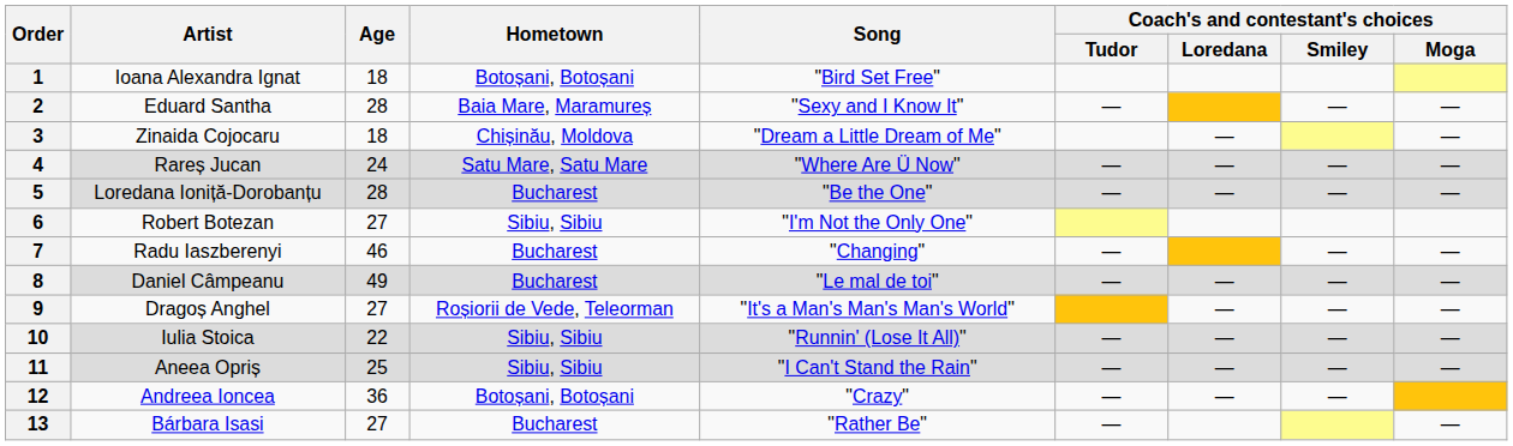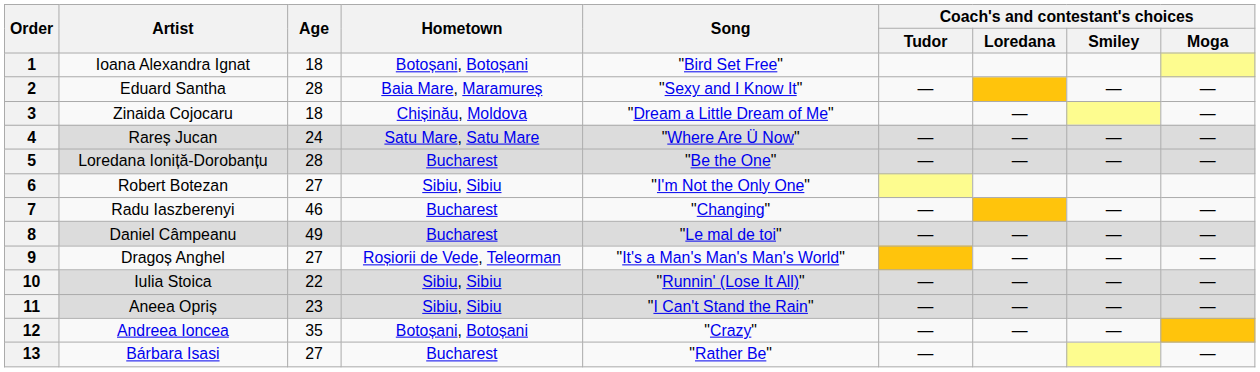 <table class="wikitable" style="text-align:center; line-height:17px; width:100%;">
 <tr>
 <th scope="col" rowspan="2" style="width:04%;">Order</th>
 <th scope="col" rowspan="2" style="width:17%;">Artist</th>
 <th scope="col" rowspan="2" style="width:04%;">Age</th>
 <th scope="col" rowspan="2" style="width:18%;">Hometown</th>
 <th scope="col" rowspan="2" style="width:22%;">Song</th>
 <th scope="col" colspan="4" style="width:24%;">Coach's and contestant's choices</th>
 </tr>
 <tr>
 <th style="width:07%;">Tudor</th>
 <th style="width:07%;">Loredana</th>
 <th style="width:07%;">Smiley</th>
 <th style="width:07%;">Moga</th>
 </tr>
 <tr>
 <th>1</th>
 <td>Ioana Alexandra Ignat</td>
 <td>18</td>
 <td><a href='#'>Botoșani</a>, <a href='#'>Botoșani</a></td>
 <td>"<a href='#'>Bird Set Free</a>"</td>
 <td></td>
 <td></td>
 <td></td>
 <td style="background:#FDFC8F;"></td>
 </tr>
 <tr>
 <th>2</th>
 <td>Eduard Santha</td>
 <td>28</td>
 <td><a href='#'>Baia Mare</a>, <a href='#'>Maramureș</a></td>
 <td>"<a href='#'>Sexy and I Know It</a>"</td>
 <td>—</td>
 <td style="background:#FFC40C;"></td>
 <td>—</td>
 <td>—</td>
 </tr>
 <tr>
 <th>3</th>
 <td>Zinaida Cojocaru</td>
 <td>18</td>
 <td><a href='#'>Chișinău</a>, <a href='#'>Moldova</a></td>
 <td>"<a href='#'>Dream a Little Dream of Me</a>"</td>
 <td></td>
 <td>—</td>
 <td style="background:#FDFC8F;"></td>
 <td>—</td>
 </tr>
 <tr style="background:#DCDCDC;">
 <th>4</th>
 <td>Rareș Jucan</td>
 <td>24</td>
 <td><a href='#'>Satu Mare</a>, <a href='#'>Satu Mare</a></td>
 <td>"<a href='#'>Where Are Ü Now</a>"</td>
 <td>—</td>
 <td>—</td>
 <td>—</td>
 <td>—</td>
 </tr>
 <tr style="background:#DCDCDC;">
 <th>5</th>
 <td>Loredana Ioniță-Dorobanțu</td>
 <td>28</td>
 <td><a href='#'>Bucharest</a></td>
 <td>"<a href='#'>Be the One</a>"</td>
 <td>—</td>
 <td>—</td>
 <td>—</td>
 <td>—</td>
 </tr>
 <tr>
 <th>6</th>
 <td>Robert Botezan</td>
 <td>27</td>
 <td><a href='#'>Sibiu</a>, <a href='#'>Sibiu</a></td>
 <td>"<a href='#'>I'm Not the Only One</a>"</td>
 <td style="background:#FDFC8F;"></td>
 <td></td>
 <td></td>
 <td></td>
 </tr>
 <tr>
 <th>7</th>
 <td>Radu Iaszberenyi</td>
 <td>46</td>
 <td><a href='#'>Bucharest</a></td>
 <td>"<a href='#'>Changing</a>"</td>
 <td>—</td>
 <td style="background:#FFC40C;"></td>
 <td>—</td>
 <td>—</td>
 </tr>
 <tr style="background:#DCDCDC;">
 <th>8</th>
 <td>Daniel Câmpeanu</td>
 <td>49</td>
 <td><a href='#'>Bucharest</a></td>
 <td>"<a href='#'>Le mal de toi</a>"</td>
 <td>—</td>
 <td>—</td>
 <td>—</td>
 <td>—</td>
 </tr>
 <tr>
 <th>9</th>
 <td>Dragoș Anghel</td>
 <td>27</td>
 <td><a href='#'>Roșiorii de Vede</a>, <a href='#'>Teleorman</a></td>
 <td>"<a href='#'>It's a Man's Man's Man's World</a>"</td>
 <td style="background:#FFC40C;"></td>
 <td>—</td>
 <td>—</td>
 <td>—</td>
 </tr>
 <tr style="background:#DCDCDC;">
 <th>10</th>
 <td>Iulia Stoica</td>
 <td>22</td>
 <td><a href='#'>Sibiu</a>, <a href='#'>Sibiu</a></td>
 <td>"<a href='#'>Runnin' (Lose It All)</a>"</td>
 <td>—</td>
 <td>—</td>
 <td>—</td>
 <td>—</td>
 </tr>
 <tr style="background:#DCDCDC;">
 <th>11</th>
 <td>Aneea Opriș</td>
-<td>25</td>
+<td>23</td>
 <td><a href='#'>Sibiu</a>, <a href='#'>Sibiu</a></td>
 <td>"<a href='#'>I Can't Stand the Rain</a>"</td>
 <td>—</td>
 <td>—</td>
 <td>—</td>
 <td>—</td>
 </tr>
 <tr>
 <th>12</th>
 <td><a href='#'>Andreea Ioncea</a></td>
-<td>36</td>
+<td>35</td>
 <td><a href='#'>Botoșani</a>, <a href='#'>Botoșani</a></td>
 <td>"<a href='#'>Crazy</a>"</td>
 <td>—</td>
 <td>—</td>
 <td>—</td>
 <td style="background:#FFC40C;"></td>
 </tr>
 <tr>
 <th>13</th>
 <td><a href='#'>Bárbara Isasi</a></td>
 <td>27</td>
 <td><a href='#'>Bucharest</a></td>
 <td>"<a href='#'>Rather Be</a>"</td>
 <td>—</td>
 <td></td>
 <td style="background:#FDFC8F;"></td>
 <td>—</td>
 </tr>
 </table>
